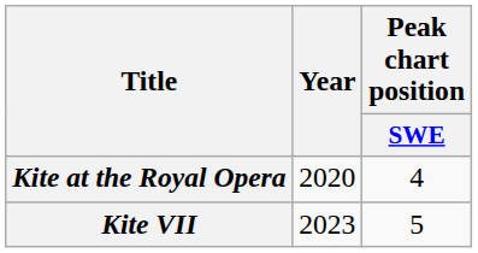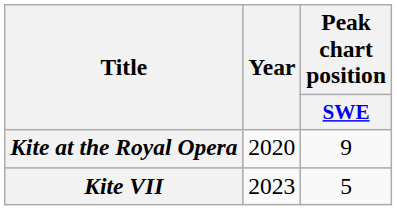 <table class="wikitable plainrowheaders" style="text-align:center;">
 <tr>
 <th scope="col" rowspan="2">Title</th>
 <th scope="col" rowspan="2">Year</th>
 <th scope="col" colspan="1">Peak chart position</th>
 </tr>
 <tr>
 <th scope="col" style="width:3em;font-size:90%"><a href='#'>SWE</a><br></th>
 </tr>
 <tr>
 <th scope="row"><em>Kite at the Royal Opera</em></th>
 <td>2020</td>
-<td>4</td>
+<td>9</td>
 </tr>
 <tr>
 <th scope="row"><em>Kite VII</em></th>
 <td>2023</td>
 <td>5<br></td>
 </tr>
 </table>
